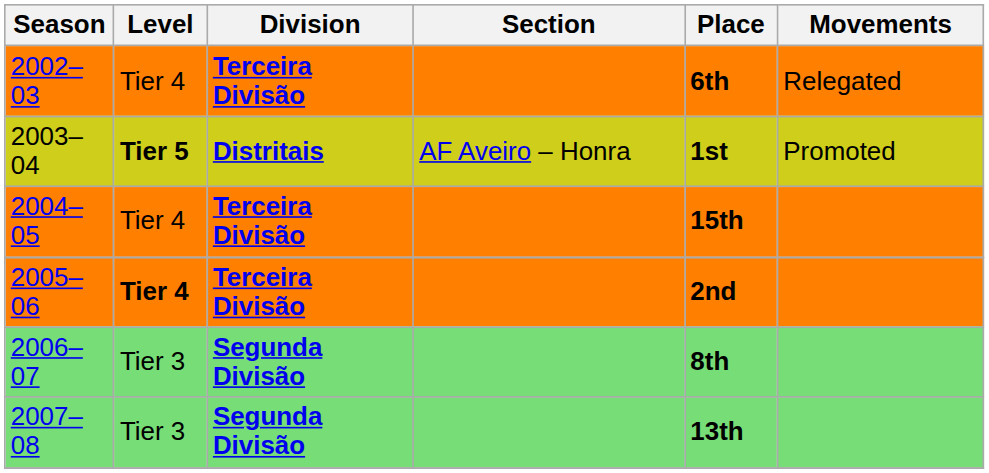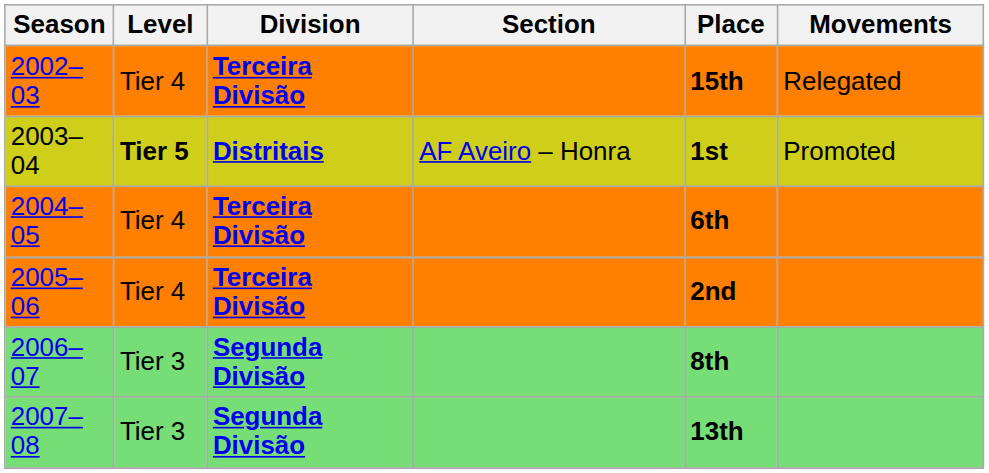 <table class="wikitable" style="text-align: left;">
 <tr>
 <th style="width: 60px;"><strong>Season</strong></th>
 <th style="width: 50px;"><strong>Level</strong></th>
 <th style="width: 120px;"><strong>Division</strong></th>
 <th style="width: 160px;"><strong>Section</strong></th>
 <th style="width: 50px;"><strong>Place</strong></th>
 <th style="width: 120px;"><strong>Movements</strong></th>
 </tr>
 <tr>
 <td style="background:#FF7F00;"><a href='#'>2002–03</a></td>
 <td style="background:#FF7F00;">Tier 4</td>
 <td style="background:#FF7F00;"><strong><a href='#'>Terceira Divisão</a></strong></td>
 <td style="background:#FF7F00;"></td>
-<td style="background:#FF7F00;"><strong>6th</strong></td>
+<td style="background:#FF7F00;"><strong>15th</strong></td>
 <td style="background:#FF7F00;">Relegated</td>
 </tr>
 <tr>
 <td style="background:#CECE1B;">2003–04</td>
 <td style="background:#CECE1B;"><strong>Tier 5</strong></td>
 <td style="background:#CECE1B;"><strong><a href='#'>Distritais</a></strong></td>
 <td style="background:#CECE1B;"><a href='#'>AF Aveiro</a> – Honra</td>
 <td style="background:#CECE1B;"><strong>1st</strong></td>
 <td style="background:#CECE1B;">Promoted</td>
 </tr>
 <tr>
 <td style="background:#FF7F00;"><a href='#'>2004–05</a></td>
 <td style="background:#FF7F00;">Tier 4</td>
 <td style="background:#FF7F00;"><strong><a href='#'>Terceira Divisão</a></strong></td>
 <td style="background:#FF7F00;"></td>
-<td style="background:#FF7F00;"><strong>15th</strong></td>
+<td style="background:#FF7F00;"><strong>6th</strong></td>
 <td style="background:#FF7F00;"></td>
 </tr>
 <tr>
 </tr>
 <tr>
 <td style="background:#FF7F00;"><a href='#'>2005–06</a></td>
-<td style="background:#FF7F00;"><strong>Tier 4</strong></td>
+<td style="background:#FF7F00;">Tier 4</td>
 <td style="background:#FF7F00;"><strong><a href='#'>Terceira Divisão</a></strong></td>
 <td style="background:#FF7F00;"></td>
 <td style="background:#FF7F00;"><strong>2nd</strong></td>
 <td style="background:#FF7F00;"></td>
 </tr>
 <tr>
 <td style="background:#77DD77;"><a href='#'>2006–07</a></td>
 <td style="background:#77DD77;">Tier 3</td>
 <td style="background:#77DD77;"><strong><a href='#'>Segunda Divisão</a></strong></td>
 <td style="background:#77DD77;"></td>
 <td style="background:#77DD77;"><strong>8th</strong></td>
 <td style="background:#77DD77;"></td>
 </tr>
 <tr>
 <td style="background:#77DD77;"><a href='#'>2007–08</a></td>
 <td style="background:#77DD77;">Tier 3</td>
 <td style="background:#77DD77;"><strong><a href='#'>Segunda Divisão</a></strong></td>
 <td style="background:#77DD77;"></td>
 <td style="background:#77DD77;"><strong>13th</strong></td>
 <td style="background:#77DD77;"></td>
 </tr>
 <tr>
 </tr>
 </table>
